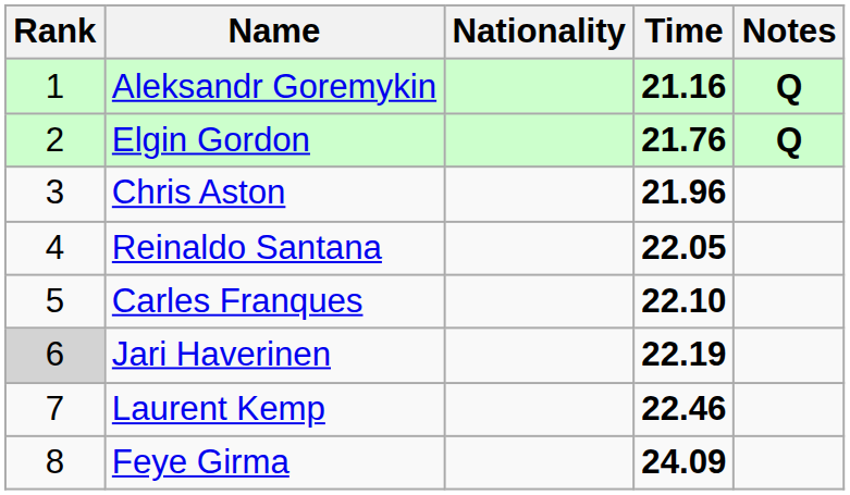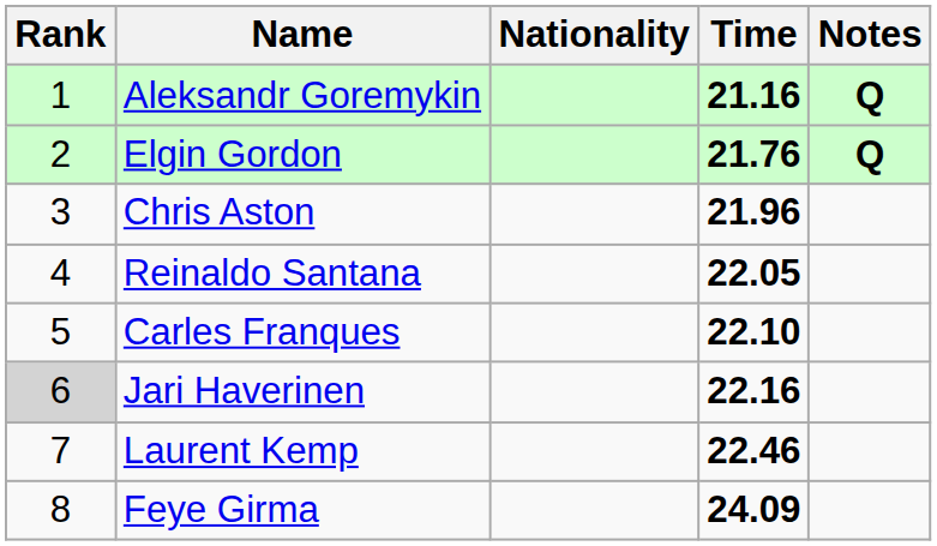 <table class="wikitable sortable" style="text-align:center">
 <tr>
 <th>Rank</th>
 <th>Name</th>
 <th>Nationality</th>
 <th>Time</th>
 <th>Notes</th>
 </tr>
 <tr bgcolor=ccffcc>
 <td>1</td>
 <td align=left><a href='#'>Aleksandr Goremykin</a></td>
 <td align=left></td>
 <td><strong>21.16</strong></td>
 <td><strong>Q</strong></td>
 </tr>
 <tr bgcolor=ccffcc>
 <td>2</td>
 <td align=left><a href='#'>Elgin Gordon</a></td>
 <td align=left></td>
 <td><strong>21.76</strong></td>
 <td><strong>Q</strong></td>
 </tr>
 <tr>
 <td>3</td>
 <td align=left><a href='#'>Chris Aston</a></td>
 <td align=left></td>
 <td><strong>21.96</strong></td>
 <td></td>
 </tr>
 <tr>
 <td>4</td>
 <td align=left><a href='#'>Reinaldo Santana</a></td>
 <td align=left></td>
 <td><strong>22.05</strong></td>
 <td></td>
 </tr>
 <tr>
 <td>5</td>
 <td align=left><a href='#'>Carles Franques</a></td>
 <td align=left></td>
 <td><strong>22.10</strong></td>
 <td></td>
 </tr>
 <tr>
 <td style="background: lightgrey;">6</td>
 <td align=left><a href='#'>Jari Haverinen</a></td>
 <td align=left></td>
-<td><strong>22.19</strong></td>
+<td><strong>22.16</strong></td>
 <td></td>
 </tr>
 <tr>
 <td>7</td>
 <td align=left><a href='#'>Laurent Kemp</a></td>
 <td align=left></td>
 <td><strong>22.46</strong></td>
 <td></td>
 </tr>
 <tr>
 <td>8</td>
 <td align=left><a href='#'>Feye Girma</a></td>
 <td align=left></td>
 <td><strong>24.09</strong></td>
 <td></td>
 </tr>
 </table>
